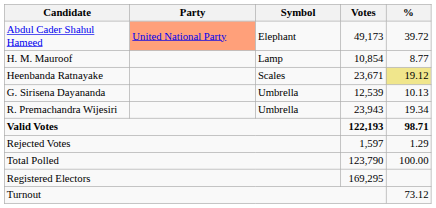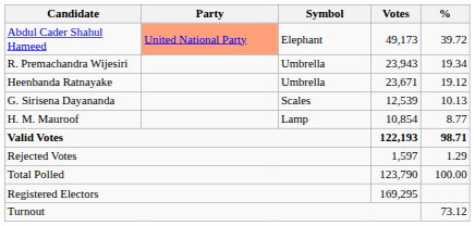 <table class="wikitable" border="1" style="text-align:right;">
 <tr>
 <th align=left width="180">Candidate</th>
 <th align=left width="180">Party</th>
 <th align=left width="120">Symbol</th>
 <th align=left width="60">Votes</th>
 <th align=left width="60">%</th>
 </tr>
 <tr>
 <td align=left><a href='#'>Abdul Cader Shahul Hameed</a></td>
 <td align=left style="background: lightsalmon;"><a href='#'>United National Party</a></td>
 <td align=left>Elephant</td>
 <td align=right>49,173</td>
 <td align=right>39.72</td>
 </tr>
 <tr>
+<td align=left>R. Premachandra Wijesiri</td>
+<td align=left></td>
+<td align=left>Umbrella</td>
+<td align=right>23,943</td>
+<td align=right>19.34</td>
+</tr>
+<tr>
+<td align=left>Heenbanda Ratnayake</td>
+<td align=left></td>
+<td align=left>Umbrella</td>
+<td align=right>23,671</td>
+<td align=right>19.12</td>
+</tr>
+<tr>
+<td align=left>G. Sirisena Dayananda</td>
+<td align=left></td>
+<td align=left>Scales</td>
+<td align=right>12,539</td>
+<td align=right>10.13</td>
+</tr>
+<tr>
 <td align=left>H. M. Mauroof</td>
 <td align=left></td>
 <td align=left>Lamp</td>
 <td align=right>10,854</td>
 <td align=right>8.77</td>
-</tr>
-<tr>
-<td align=left>Heenbanda Ratnayake</td>
-<td align=left></td>
-<td align=left>Scales</td>
-<td align=right>23,671</td>
-<td align=right style="background: khaki;">19.12</td>
-</tr>
-<tr>
-<td align=left>G. Sirisena Dayananda</td>
-<td align=left></td>
-<td align=left>Umbrella</td>
-<td align=right>12,539</td>
-<td align=right>10.13</td>
-</tr>
-<tr>
-<td align=left>R. Premachandra Wijesiri</td>
-<td align=left></td>
-<td align=left>Umbrella</td>
-<td align=right>23,943</td>
-<td align=right>19.34</td>
 </tr>
 <tr>
 <td align=left colspan=3><strong>Valid Votes</strong></td>
 <td align=right><strong>122,193</strong></td>
 <td align=right><strong>98.71</strong></td>
 </tr>
 <tr>
 <td align=left colspan=3>Rejected Votes</td>
 <td align=right>1,597</td>
 <td align=right>1.29</td>
 </tr>
 <tr>
 <td align=left colspan=3>Total Polled</td>
 <td align=right>123,790</td>
 <td align=right>100.00</td>
 </tr>
 <tr>
 <td align=left colspan=3>Registered Electors</td>
 <td align=right>169,295</td>
 <td></td>
 </tr>
 <tr>
 <td align=left colspan=4>Turnout</td>
 <td align=right>73.12</td>
 </tr>
 </table>
